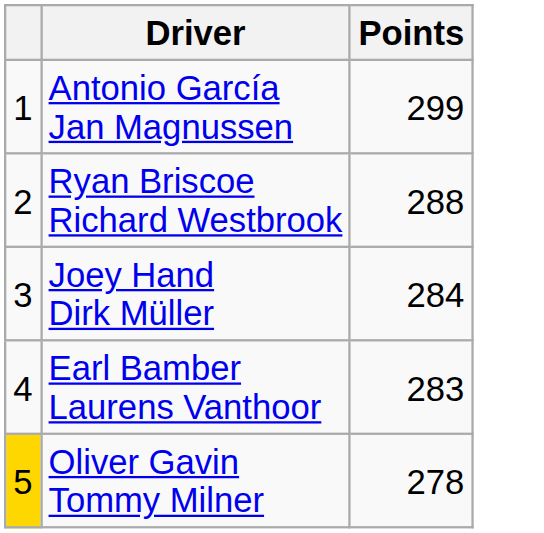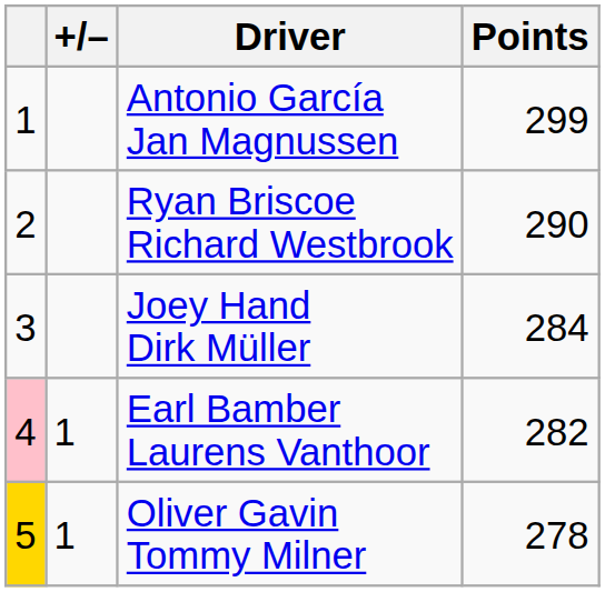 <table class="wikitable" style="font-size: 95%;">
 <tr>
 <th scope="col"></th>
+<th scope="col">+/–</th>
 <th scope="col">Driver</th>
 <th scope="col">Points</th>
 </tr>
 <tr>
 <td align=center>1</td>
+<td align="left"></td>
 <td> <a href='#'>Antonio García</a><br> <a href='#'>Jan Magnussen</a></td>
 <td align=right>299</td>
 </tr>
 <tr>
 <td align=center>2</td>
+<td align="left"></td>
 <td> <a href='#'>Ryan Briscoe</a><br> <a href='#'>Richard Westbrook</a></td>
-<td align=right>288</td>
+<td align=right>290</td>
 </tr>
 <tr>
 <td align=center>3</td>
+<td align="left"></td>
 <td> <a href='#'>Joey Hand</a><br> <a href='#'>Dirk Müller</a></td>
 <td align=right>284</td>
 </tr>
 <tr>
-<td align=center>4</td>
+<td align=center style="background: pink;">4</td>
+<td align="left"> 1</td>
 <td> <a href='#'>Earl Bamber</a><br> <a href='#'>Laurens Vanthoor</a></td>
-<td align=right>283</td>
+<td align=right>282</td>
 </tr>
 <tr>
 <td align=center style="background: gold;">5</td>
+<td align="left"> 1</td>
 <td> <a href='#'>Oliver Gavin</a><br> <a href='#'>Tommy Milner</a></td>
 <td align=right>278</td>
 </tr>
 </table>
